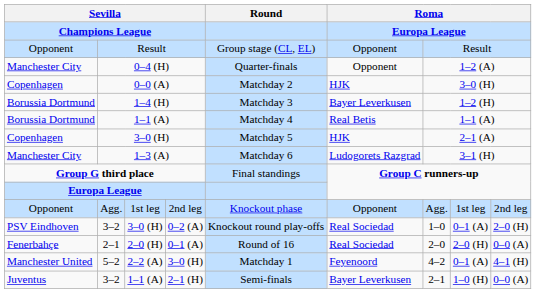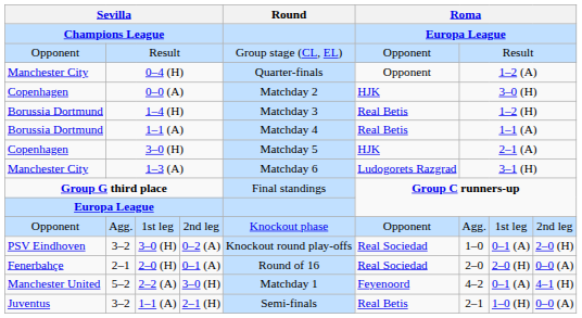 <table class="wikitable" style="text-align:center">
 <tr>
 <th colspan="4"> <a href='#'>Sevilla</a></th>
 <th>Round</th>
 <th colspan="4"> <a href='#'>Roma</a></th>
 </tr>
 <tr style="background:#C1E0FF">
 <td colspan="4"><strong><a href='#'>Champions League</a></strong></td>
 <td></td>
 <td colspan="4"><strong><a href='#'>Europa League</a></strong></td>
 </tr>
 <tr style="background:#C1E0FF">
 <td>Opponent</td>
 <td colspan="3">Result</td>
 <td>Group stage (<a href='#'>CL</a>, <a href='#'>EL</a>)</td>
 <td>Opponent</td>
 <td colspan="3">Result</td>
 </tr>
 <tr>
 <td style="text-align:left"> <a href='#'>Manchester City</a></td>
 <td colspan="3"><a href='#'>0–4</a> (H)</td>
 <td style="background:#C1E0FF">Quarter-finals</td>
 <td>Opponent</td>
 <td colspan="3"><a href='#'>1–2</a> (A)</td>
 </tr>
 <tr>
 <td style="text-align:left"> <a href='#'>Copenhagen</a></td>
 <td colspan="3"><a href='#'>0–0</a> (A)</td>
 <td style="background:#C1E0FF">Matchday 2</td>
 <td style="text-align:left"> <a href='#'>HJK</a></td>
 <td colspan="3"><a href='#'>3–0</a> (H)</td>
 </tr>
 <tr>
 <td style="text-align:left"> <a href='#'>Borussia Dortmund</a></td>
 <td colspan="3"><a href='#'>1–4</a> (H)</td>
 <td style="background:#C1E0FF">Matchday 3</td>
-<td style="text-align:left"> <a href='#'>Bayer Leverkusen</a></td>
+<td style="text-align:left"> <a href='#'>Real Betis</a></td>
 <td colspan="3"><a href='#'>1–2</a> (H)</td>
 </tr>
 <tr>
 <td style="text-align:left"> <a href='#'>Borussia Dortmund</a></td>
 <td colspan="3"><a href='#'>1–1</a> (A)</td>
 <td style="background:#C1E0FF">Matchday 4</td>
 <td style="text-align:left"> <a href='#'>Real Betis</a></td>
 <td colspan="3"><a href='#'>1–1</a> (A)</td>
 </tr>
 <tr>
 <td style="text-align:left"> <a href='#'>Copenhagen</a></td>
 <td colspan="3"><a href='#'>3–0</a> (H)</td>
 <td style="background:#C1E0FF">Matchday 5</td>
 <td style="text-align:left"> <a href='#'>HJK</a></td>
 <td colspan="3"><a href='#'>2–1</a> (A)</td>
 </tr>
 <tr>
 <td style="text-align:left"> <a href='#'>Manchester City</a></td>
 <td colspan="3"><a href='#'>1–3</a> (A)</td>
 <td style="background:#C1E0FF">Matchday 6</td>
 <td style="text-align:left"> <a href='#'>Ludogorets Razgrad</a></td>
 <td colspan="3"><a href='#'>3–1</a> (H)</td>
 </tr>
 <tr>
 <td colspan="4" style="vertical-align:top"><strong><a href='#'>Group G</a> third place</strong><br><div></div></td>
 <td style="background:#C1E0FF">Final standings</td>
 <td rowspan="2" colspan="4" style="vertical-align:top"><strong><a href='#'>Group C</a> runners-up</strong><br><div></div></td>
 </tr>
 <tr style="background:#C1E0FF">
 <td colspan="4"><strong><a href='#'>Europa League</a></strong></td>
 <td></td>
 </tr>
 <tr style="background:#C1E0FF">
 <td>Opponent</td>
 <td>Agg.</td>
 <td>1st leg</td>
 <td>2nd leg</td>
 <td><a href='#'>Knockout phase</a></td>
 <td>Opponent</td>
 <td>Agg.</td>
 <td>1st leg</td>
 <td>2nd leg</td>
 </tr>
 <tr>
 <td style="text-align:left"> <a href='#'>PSV Eindhoven</a></td>
 <td>3–2</td>
 <td><a href='#'>3–0</a> (H)</td>
 <td><a href='#'>0–2</a> (A)</td>
 <td style="background:#C1E0FF">Knockout round play-offs</td>
 <td style="text-align:left"> <a href='#'>Real Sociedad</a></td>
 <td>1–0</td>
 <td><a href='#'>0–1</a> (A)</td>
 <td><a href='#'>2–0</a> (H)</td>
 </tr>
 <tr>
 <td style="text-align:left"> <a href='#'>Fenerbahçe</a></td>
 <td>2–1</td>
 <td><a href='#'>2–0</a> (H)</td>
 <td><a href='#'>0–1</a> (A)</td>
 <td style="background:#C1E0FF">Round of 16</td>
 <td style="text-align:left"> <a href='#'>Real Sociedad</a></td>
 <td>2–0</td>
 <td><a href='#'>2–0</a> (H)</td>
 <td><a href='#'>0–0</a> (A)</td>
 </tr>
 <tr>
 <td style="text-align:left"> <a href='#'>Manchester United</a></td>
 <td>5–2</td>
 <td><a href='#'>2–2</a> (A)</td>
 <td><a href='#'>3–0</a> (H)</td>
 <td style="background:#C1E0FF">Matchday 1</td>
 <td style="text-align:left"> <a href='#'>Feyenoord</a></td>
 <td>4–2</td>
 <td><a href='#'>0–1</a> (A)</td>
 <td><a href='#'>4–1</a>  (H)</td>
 </tr>
 <tr>
 <td style="text-align:left"> <a href='#'>Juventus</a></td>
 <td>3–2</td>
 <td><a href='#'>1–1</a> (A)</td>
 <td><a href='#'>2–1</a>  (H)</td>
 <td style="background:#C1E0FF">Semi-finals</td>
-<td style="text-align:left"> <a href='#'>Bayer Leverkusen</a></td>
+<td style="text-align:left"> <a href='#'>Real Betis</a></td>
 <td>2–1</td>
 <td><a href='#'>1–0</a> (H)</td>
 <td><a href='#'>0–0</a> (A)</td>
 </tr>
 </table>
